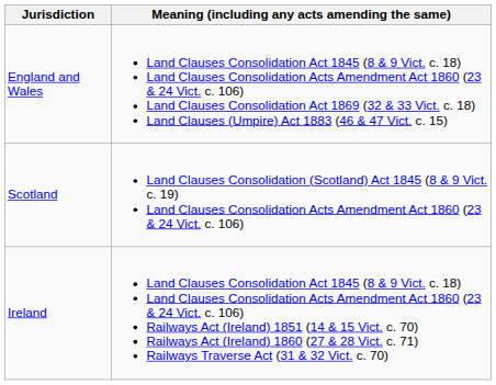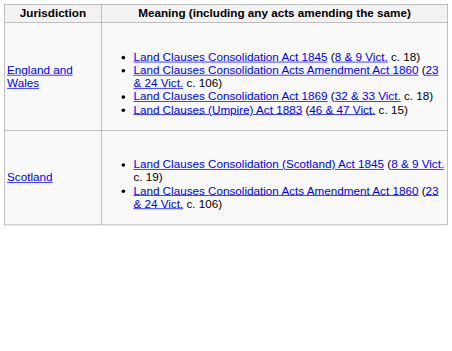 <table class="wikitable">
 <tr>
 <th>Jurisdiction</th>
 <th>Meaning (including any acts amending the same)</th>
 </tr>
 <tr>
 <td><a href='#'>England and Wales</a></td>
 <td><br><ul><li><a href='#'>Land Clauses Consolidation Act 1845</a> (<a href='#'>8 & 9 Vict.</a> c. 18)</li><li><a href='#'>Land Clauses Consolidation Acts Amendment Act 1860</a> (<a href='#'>23 & 24 Vict.</a> c. 106)</li><li><a href='#'>Land Clauses Consolidation Act 1869</a> (<a href='#'>32 & 33 Vict.</a> c. 18)</li><li><a href='#'>Land Clauses (Umpire) Act 1883</a> (<a href='#'>46 & 47 Vict.</a> c. 15)</li></ul></td>
 </tr>
 <tr>
 <td><a href='#'>Scotland</a></td>
 <td><br><ul><li><a href='#'>Land Clauses Consolidation (Scotland) Act 1845</a> (<a href='#'>8 & 9 Vict.</a> c. 19)</li><li><a href='#'>Land Clauses Consolidation Acts Amendment Act 1860</a> (<a href='#'>23 & 24 Vict.</a> c. 106)</li></ul></td>
 </tr>
-<tr>
-<td><a href='#'>Ireland</a></td>
-<td><br><ul><li><a href='#'>Land Clauses Consolidation Act 1845</a> (<a href='#'>8 & 9 Vict.</a> c. 18)</li><li><a href='#'>Land Clauses Consolidation Acts Amendment Act 1860</a> (<a href='#'>23 & 24 Vict.</a> c. 106)</li><li><a href='#'>Railways Act (Ireland) 1851</a> (<a href='#'>14 & 15 Vict.</a> c. 70)</li><li><a href='#'>Railways Act (Ireland) 1860</a> (<a href='#'>27 & 28 Vict.</a> c. 71)</li><li><a href='#'>Railways Traverse Act</a> (<a href='#'>31 & 32 Vict.</a> c. 70)</li></ul></td>
-</tr>
 </table>
